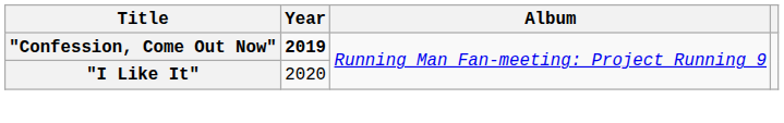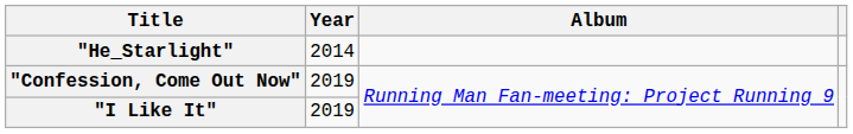 <table class="wikitable plainrowheaders sortable">
 <tr>
 <th scope="col">Title</th>
 <th scope="col">Year</th>
 <th scope="col">Album</th>
 <th scope="col" class="unsortable"></th>
 </tr>
 <tr>
+<th scope="row">"He_Starlight"<br></th>
+<td style="text-align:center">2014</td>
+<td></td>
+<td style="text-align:center"></td>
+</tr>
+<tr>
 <th scope="row">"Confession, Come Out Now"<br></th>
-<td style="text-align:center"><strong>2019 </strong></td>
+<td style="text-align:center">2019 </td>
 <td rowspan="2"><em><a href='#'>Running Man Fan-meeting: Project Running 9</a></em></td>
 <td rowspan="2" style="text-align:center"></td>
 </tr>
 <tr>
 <th scope="row">"I Like It"<br></th>
-<td style="text-align:center">2020 </td>
+<td style="text-align:center">2019 </td>
 </tr>
 </table>
